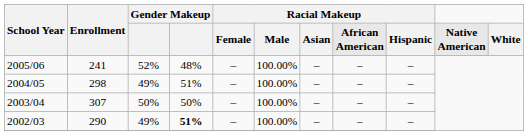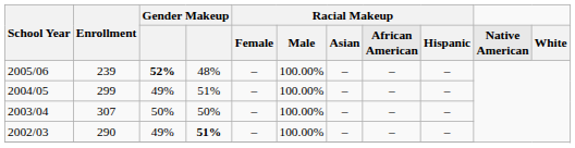 <table class="wikitable" style="font-size: 95%;">
 <tr>
 <th rowspan="2">School Year</th>
 <th rowspan="2">Enrollment</th>
 <th colspan="2">Gender Makeup</th>
 <th colspan="5">Racial Makeup</th>
 </tr>
 <tr>
 <th></th>
 <th></th>
 <th>Female</th>
 <th>Male</th>
 <th>Asian</th>
 <td align="center" bgcolor=#e8e8e8><strong>African <br>American</strong></td>
 <th>Hispanic</th>
 <td align="center" bgcolor=#e8e8e8><strong>Native <br>American</strong></td>
 <th>White</th>
 </tr>
 <tr>
 <td align="left">2005/06</td>
-<td align="center">241</td>
-<td align="center">52%</td>
+<td align="center">239</td>
+<td align="center"><strong>52%</strong></td>
 <td align="center">48%</td>
 <td align="center">–</td>
 <td align="center">100.00%</td>
 <td align="center">–</td>
 <td align="center">–</td>
 <td align="center">–</td>
 </tr>
 <tr>
 <td align="left">2004/05</td>
-<td align="center">298</td>
+<td align="center">299</td>
 <td align="center">49%</td>
 <td align="center">51%</td>
 <td align="center">–</td>
 <td align="center">100.00%</td>
 <td align="center">–</td>
 <td align="center">–</td>
 <td align="center">–</td>
 </tr>
 <tr>
 <td align="left">2003/04</td>
 <td align="center">307</td>
 <td align="center">50%</td>
 <td align="center">50%</td>
 <td align="center">–</td>
 <td align="center">100.00%</td>
 <td align="center">–</td>
 <td align="center">–</td>
 <td align="center">–</td>
 </tr>
 <tr>
 <td align="left">2002/03</td>
 <td align="center">290</td>
 <td align="center">49%</td>
 <td align="center"><strong>51%</strong></td>
 <td align="center">–</td>
 <td align="center">100.00%</td>
 <td align="center">–</td>
 <td align="center">–</td>
 <td align="center">–</td>
 </tr>
 <tr>
 </tr>
 </table>
